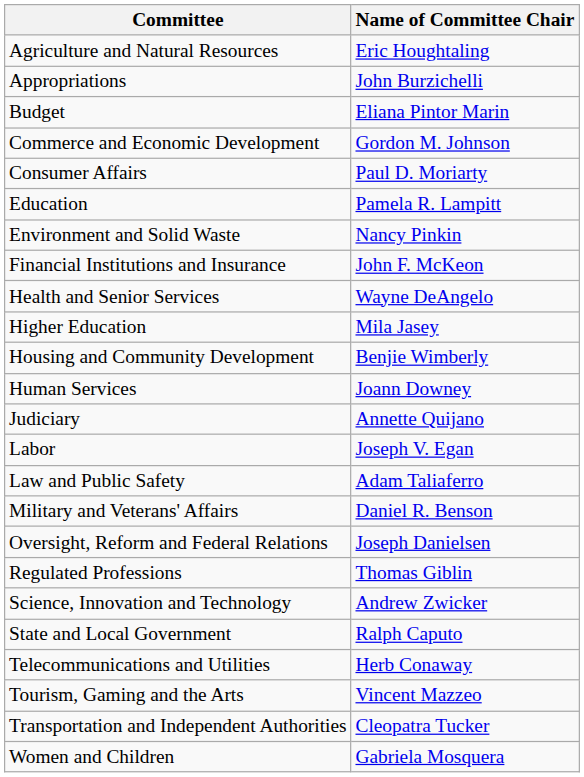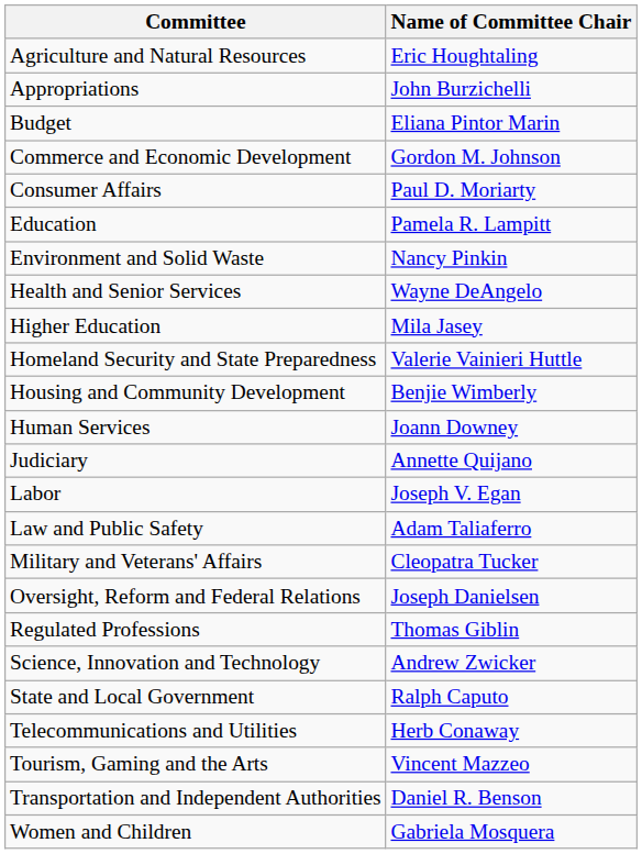 <table class="wikitable">
 <tr>
 <th>Committee</th>
 <th>Name of Committee Chair</th>
 </tr>
 <tr>
 <td>Agriculture and Natural Resources</td>
 <td><a href='#'>Eric Houghtaling</a></td>
 </tr>
 <tr>
 <td>Appropriations</td>
 <td><a href='#'>John Burzichelli</a></td>
 </tr>
 <tr>
 <td>Budget</td>
 <td><a href='#'>Eliana Pintor Marin</a></td>
 </tr>
 <tr>
 <td>Commerce and Economic Development</td>
 <td><a href='#'>Gordon M. Johnson</a></td>
 </tr>
 <tr>
 <td>Consumer Affairs</td>
 <td><a href='#'>Paul D. Moriarty</a></td>
 </tr>
 <tr>
 <td>Education</td>
 <td><a href='#'>Pamela R. Lampitt</a></td>
 </tr>
 <tr>
 <td>Environment and Solid Waste</td>
 <td><a href='#'>Nancy Pinkin</a></td>
 </tr>
 <tr>
-<td>Financial Institutions and Insurance</td>
-<td><a href='#'>John F. McKeon</a></td>
-</tr>
-<tr>
 <td>Health and Senior Services</td>
 <td><a href='#'>Wayne DeAngelo</a></td>
 </tr>
 <tr>
 <td>Higher Education</td>
 <td><a href='#'>Mila Jasey</a></td>
+</tr>
+<tr>
+<td>Homeland Security and State Preparedness</td>
+<td><a href='#'>Valerie Vainieri Huttle</a></td>
 </tr>
 <tr>
 <td>Housing and Community Development</td>
 <td><a href='#'>Benjie Wimberly</a></td>
 </tr>
 <tr>
 <td>Human Services</td>
 <td><a href='#'>Joann Downey</a></td>
 </tr>
 <tr>
 <td>Judiciary</td>
 <td><a href='#'>Annette Quijano</a></td>
 </tr>
 <tr>
 <td>Labor</td>
 <td><a href='#'>Joseph V. Egan</a></td>
 </tr>
 <tr>
 <td>Law and Public Safety</td>
 <td><a href='#'>Adam Taliaferro</a></td>
 </tr>
 <tr>
 <td>Military and Veterans' Affairs</td>
-<td><a href='#'>Daniel R. Benson</a></td>
+<td><a href='#'>Cleopatra Tucker</a></td>
 </tr>
 <tr>
 <td>Oversight, Reform and Federal Relations</td>
 <td><a href='#'>Joseph Danielsen</a></td>
 </tr>
 <tr>
 <td>Regulated Professions</td>
 <td><a href='#'>Thomas Giblin</a></td>
 </tr>
 <tr>
 <td>Science, Innovation and Technology</td>
 <td><a href='#'>Andrew Zwicker</a></td>
 </tr>
 <tr>
 <td>State and Local Government</td>
 <td><a href='#'>Ralph Caputo</a></td>
 </tr>
 <tr>
 <td>Telecommunications and Utilities</td>
 <td><a href='#'>Herb Conaway</a></td>
 </tr>
 <tr>
 <td>Tourism, Gaming and the Arts</td>
 <td><a href='#'>Vincent Mazzeo</a></td>
 </tr>
 <tr>
 <td>Transportation and Independent Authorities</td>
-<td><a href='#'>Cleopatra Tucker</a></td>
+<td><a href='#'>Daniel R. Benson</a></td>
 </tr>
 <tr>
 <td>Women and Children</td>
 <td><a href='#'>Gabriela Mosquera</a></td>
 </tr>
 </table>
